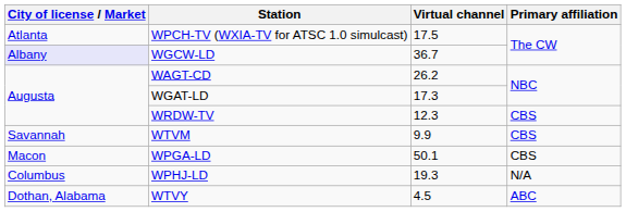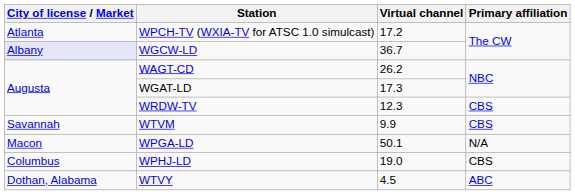 <table class="wikitable sortable">
 <tr>
 <th><a href='#'>City of license</a> / <a href='#'>Market</a></th>
 <th>Station</th>
 <th>Virtual channel</th>
 <th>Primary affiliation<br></th>
 </tr>
 <tr>
 <td><a href='#'>Atlanta</a></td>
 <td><a href='#'>WPCH-TV</a> (<a href='#'>WXIA-TV</a> for ATSC 1.0 simulcast)</td>
-<td>17.5</td>
+<td>17.2</td>
 <td rowspan=2><a href='#'>The CW</a></td>
 </tr>
 <tr>
 <td style="background: lavender;"><a href='#'>Albany</a></td>
 <td><a href='#'>WGCW-LD</a></td>
 <td>36.7</td>
 </tr>
 <tr>
 <td rowspan=3><a href='#'>Augusta</a></td>
 <td><a href='#'>WAGT-CD</a></td>
 <td>26.2</td>
 <td rowspan=2><a href='#'>NBC</a></td>
 </tr>
 <tr>
 <td>WGAT-LD</td>
 <td>17.3</td>
 </tr>
 <tr>
 <td><a href='#'>WRDW-TV</a></td>
 <td>12.3</td>
 <td><a href='#'>CBS</a></td>
 </tr>
 <tr>
 <td><a href='#'>Savannah</a></td>
 <td><a href='#'>WTVM</a></td>
 <td>9.9</td>
 <td><a href='#'>CBS</a></td>
 </tr>
 <tr>
 <td><a href='#'>Macon</a></td>
 <td><a href='#'>WPGA-LD</a></td>
 <td>50.1</td>
-<td>CBS</td>
+<td>N/A</td>
 </tr>
 <tr>
 <td><a href='#'>Columbus</a></td>
 <td><a href='#'>WPHJ-LD</a></td>
-<td>19.3</td>
-<td>N/A</td>
+<td>19.0</td>
+<td>CBS</td>
 </tr>
 <tr>
 <td><a href='#'>Dothan, Alabama</a></td>
 <td><a href='#'>WTVY</a></td>
 <td>4.5</td>
 <td><a href='#'>ABC</a></td>
 </tr>
 </table>
